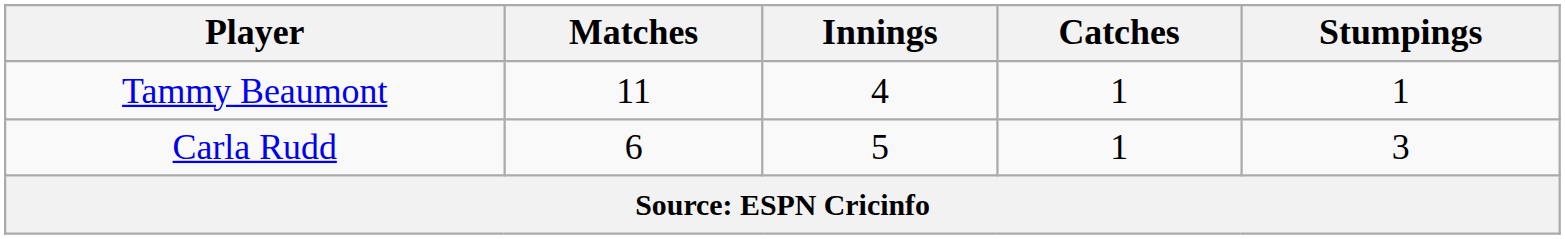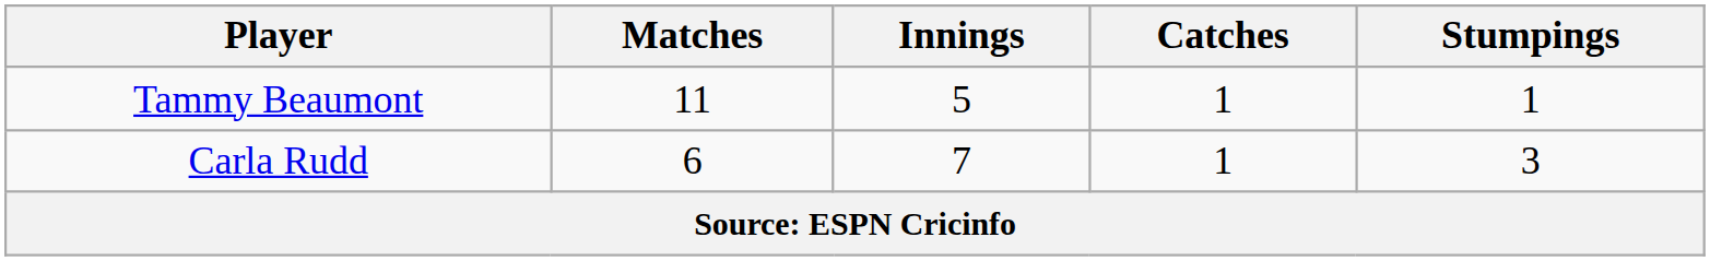 <table class="wikitable" style="text-align:center; width:55%;">
 <tr>
 <th>Player</th>
 <th>Matches</th>
 <th>Innings</th>
 <th>Catches</th>
 <th>Stumpings</th>
 </tr>
 <tr>
 <td><a href='#'>Tammy Beaumont</a></td>
 <td>11</td>
-<td>4</td>
+<td>5</td>
 <td>1</td>
 <td>1</td>
 </tr>
 <tr>
 <td><a href='#'>Carla Rudd</a></td>
 <td>6</td>
-<td>5</td>
+<td>7</td>
 <td>1</td>
 <td>3</td>
 </tr>
 <tr>
 <th colspan="5"><small>Source: ESPN Cricinfo </small></th>
 </tr>
 </table>
